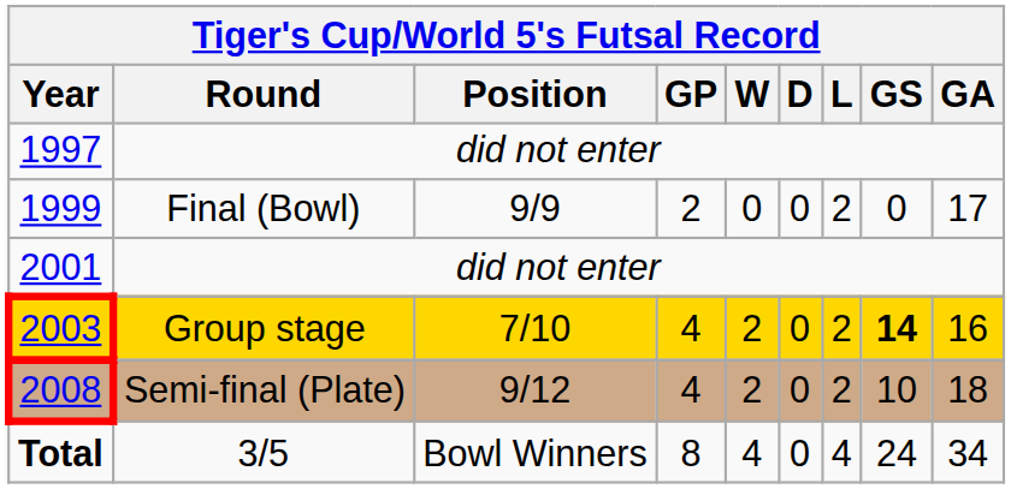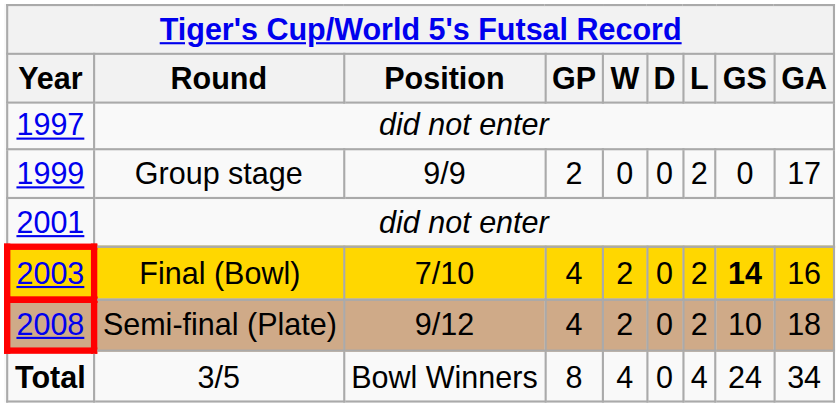 <table class="wikitable" style="text-align: center;font-size:90%;">
 <tr>
 <th colspan=9><a href='#'>Tiger's Cup/World 5's Futsal Record</a></th>
 </tr>
 <tr>
 <th>Year</th>
 <th>Round</th>
 <th>Position</th>
 <th>GP</th>
 <th>W</th>
 <th>D</th>
 <th>L</th>
 <th>GS</th>
 <th>GA</th>
 </tr>
 <tr>
 <td> <a href='#'>1997</a></td>
 <td colspan=8><em>did not enter</em></td>
 </tr>
 <tr>
 <td> <a href='#'>1999</a></td>
-<td>Final (Bowl)</td>
+<td>Group stage</td>
 <td>9/9</td>
 <td>2</td>
 <td>0</td>
 <td>0</td>
 <td>2</td>
 <td>0</td>
 <td>17</td>
 </tr>
 <tr>
 <td> <a href='#'>2001</a></td>
 <td colspan=8><em>did not enter</em></td>
 </tr>
 <tr>
 </tr>
 <tr bgcolor=gold>
 <td style="border: 3px solid red"> <a href='#'>2003</a></td>
-<td>Group stage</td>
+<td>Final (Bowl)</td>
 <td>7/10</td>
 <td>4</td>
 <td>2</td>
 <td>0</td>
 <td>2</td>
 <td><strong>14</strong></td>
 <td>16</td>
 </tr>
 <tr>
 </tr>
 <tr bgcolor=#CFAA88>
 <td style="border: 3px solid red"> <a href='#'>2008</a></td>
 <td>Semi-final (Plate)</td>
 <td>9/12</td>
 <td>4</td>
 <td>2</td>
 <td>0</td>
 <td>2</td>
 <td>10</td>
 <td>18</td>
 </tr>
 <tr>
 <td><strong>Total</strong></td>
 <td>3/5</td>
 <td>Bowl Winners</td>
 <td>8</td>
 <td>4</td>
 <td>0</td>
 <td>4</td>
 <td>24</td>
 <td>34</td>
 </tr>
 </table>
